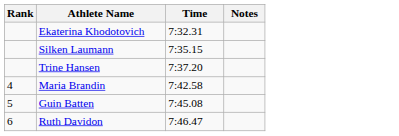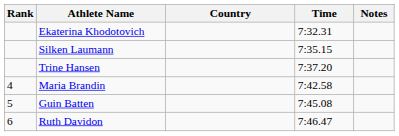 <table class="wikitable">
 <tr>
 <th width=25>Rank</th>
 <th width=175>Athlete Name</th>
+<th width=175>Country</th>
 <th width=75>Time</th>
 <th width=50>Notes</th>
 </tr>
 <tr>
 <td></td>
 <td><a href='#'>Ekaterina Khodotovich</a></td>
+<td></td>
 <td>7:32.31</td>
 <td></td>
 </tr>
 <tr>
 <td></td>
 <td><a href='#'>Silken Laumann</a></td>
+<td></td>
 <td>7:35.15</td>
 <td></td>
 </tr>
 <tr>
 <td></td>
 <td><a href='#'>Trine Hansen</a></td>
+<td></td>
 <td>7:37.20</td>
 <td></td>
 </tr>
 <tr>
 <td>4</td>
 <td><a href='#'>Maria Brandin</a></td>
+<td></td>
 <td>7:42.58</td>
 <td></td>
 </tr>
 <tr>
 <td>5</td>
 <td><a href='#'>Guin Batten</a></td>
+<td></td>
 <td>7:45.08</td>
 <td></td>
 </tr>
 <tr>
 <td>6</td>
 <td><a href='#'>Ruth Davidon</a></td>
+<td></td>
 <td>7:46.47</td>
 <td></td>
 </tr>
 </table>
